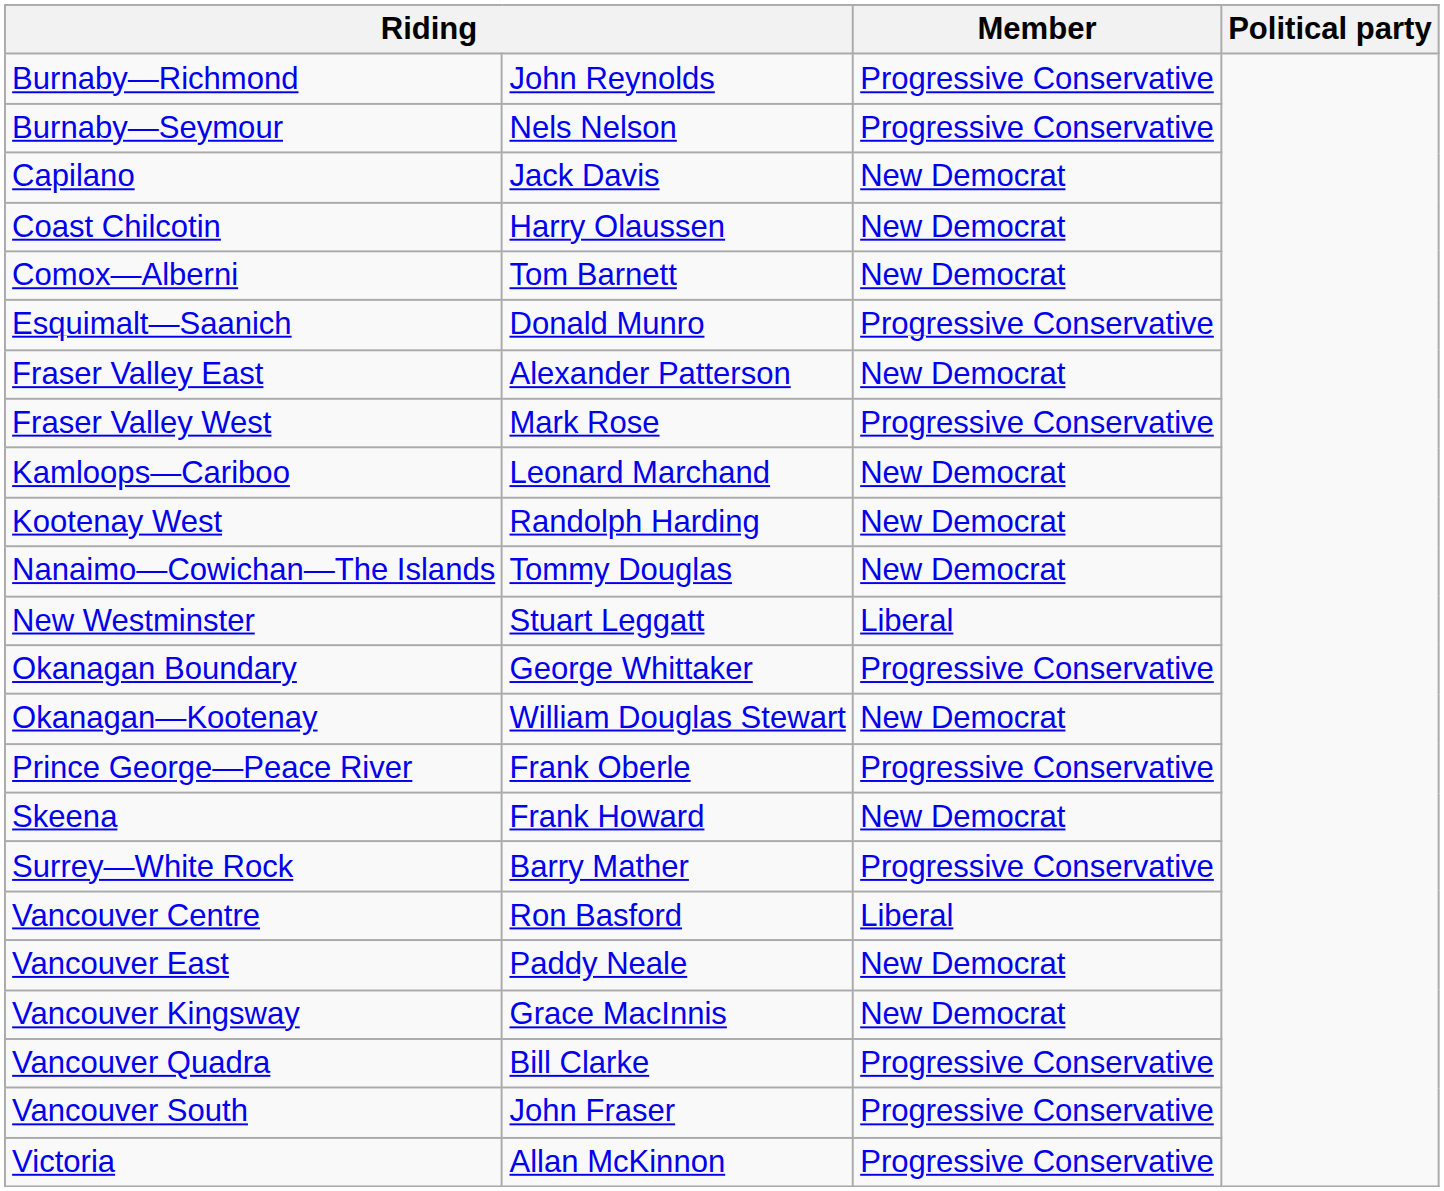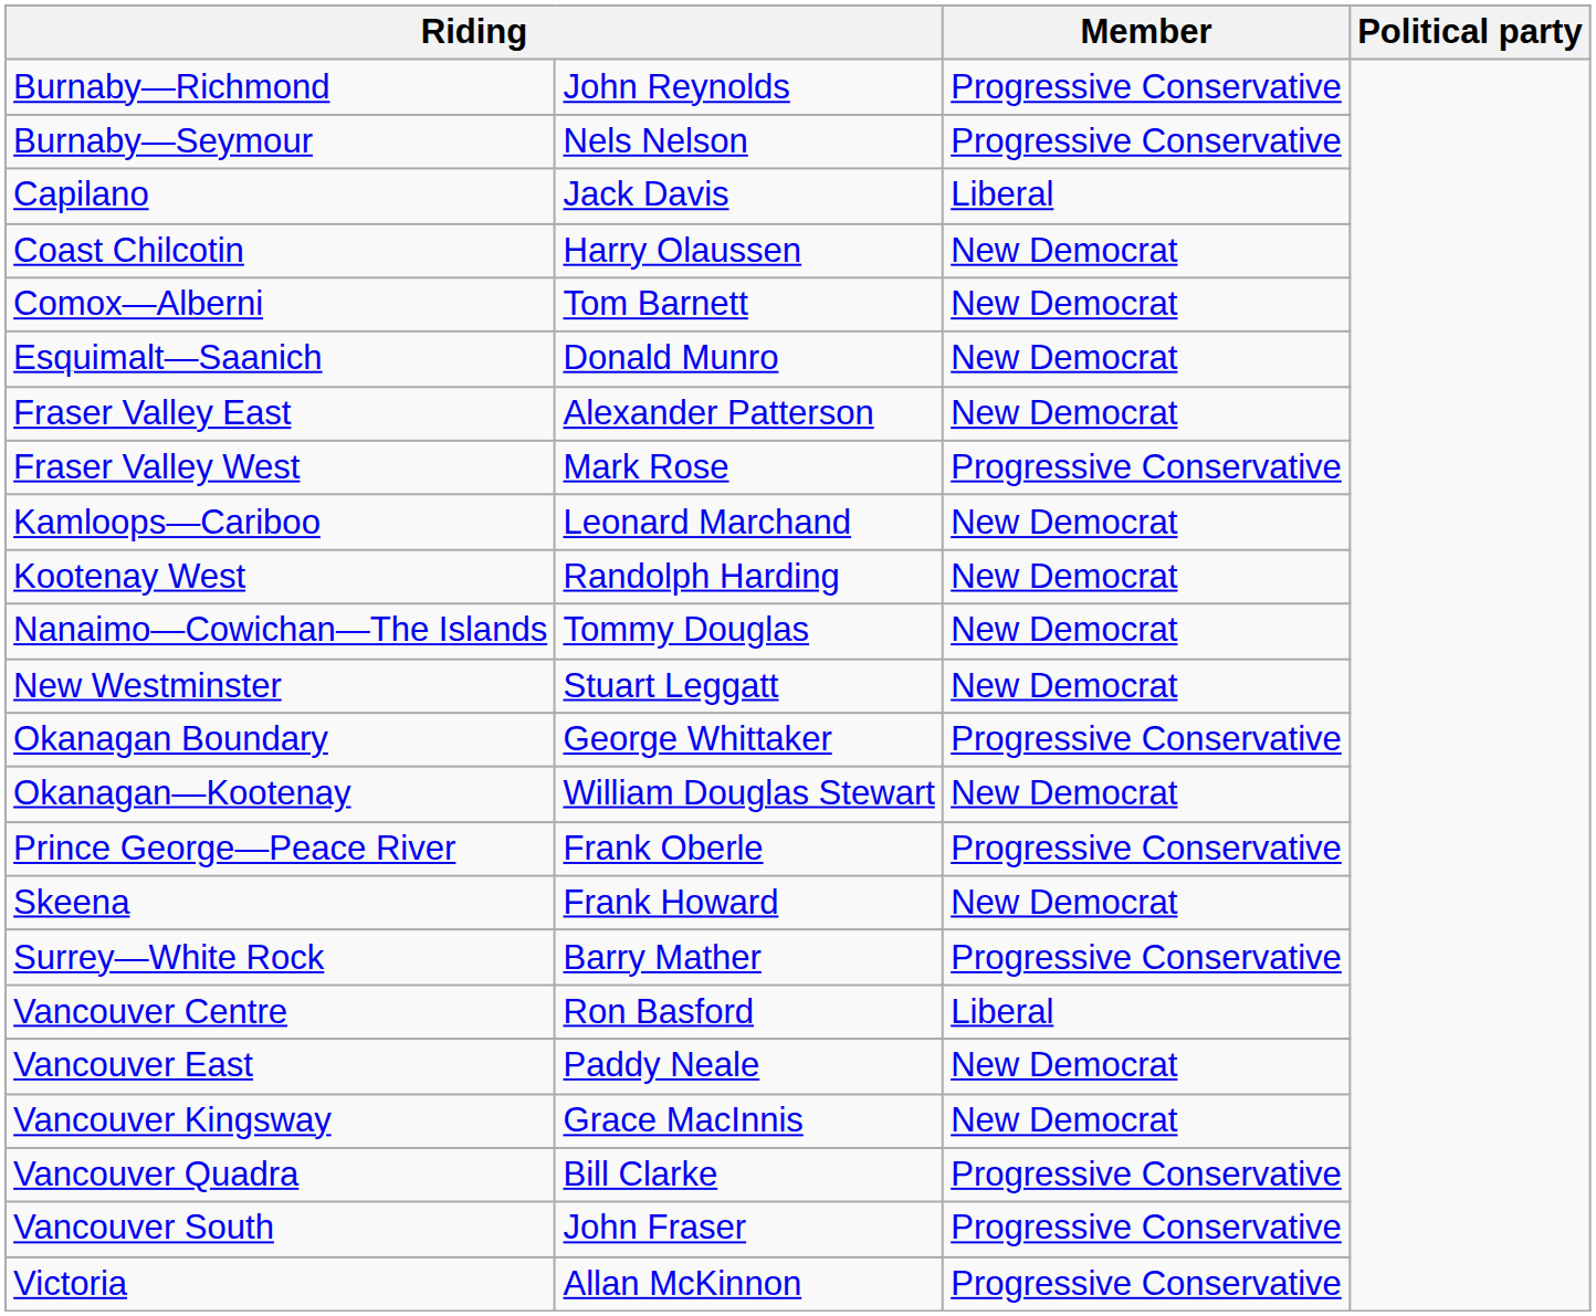 <table class="wikitable">
 <tr>
 <th colspan=2>Riding</th>
 <th>Member</th>
 <th>Political party</th>
 </tr>
 <tr>
 <td><a href='#'>Burnaby—Richmond</a></td>
 <td><a href='#'>John Reynolds</a></td>
 <td><a href='#'>Progressive Conservative</a></td>
 </tr>
 <tr>
 <td><a href='#'>Burnaby—Seymour</a></td>
 <td><a href='#'>Nels Nelson</a></td>
 <td><a href='#'>Progressive Conservative</a></td>
 </tr>
 <tr>
 <td><a href='#'>Capilano</a></td>
 <td><a href='#'>Jack Davis</a></td>
-<td><a href='#'>New Democrat</a></td>
+<td><a href='#'>Liberal</a></td>
 </tr>
 <tr>
 <td><a href='#'>Coast Chilcotin</a></td>
 <td><a href='#'>Harry Olaussen</a></td>
 <td><a href='#'>New Democrat</a></td>
 </tr>
 <tr>
 <td><a href='#'>Comox—Alberni</a></td>
 <td><a href='#'>Tom Barnett</a></td>
 <td><a href='#'>New Democrat</a></td>
 </tr>
 <tr>
 <td><a href='#'>Esquimalt—Saanich</a></td>
 <td><a href='#'>Donald Munro</a></td>
-<td><a href='#'>Progressive Conservative</a></td>
+<td><a href='#'>New Democrat</a></td>
 </tr>
 <tr>
 <td><a href='#'>Fraser Valley East</a></td>
 <td><a href='#'>Alexander Patterson</a></td>
 <td><a href='#'>New Democrat</a></td>
 </tr>
 <tr>
 <td><a href='#'>Fraser Valley West</a></td>
 <td><a href='#'>Mark Rose</a></td>
 <td><a href='#'>Progressive Conservative</a></td>
 </tr>
 <tr>
 <td><a href='#'>Kamloops—Cariboo</a></td>
 <td><a href='#'>Leonard Marchand</a></td>
 <td><a href='#'>New Democrat</a></td>
 </tr>
 <tr>
 <td><a href='#'>Kootenay West</a></td>
 <td><a href='#'>Randolph Harding</a></td>
 <td><a href='#'>New Democrat</a></td>
 </tr>
 <tr>
 <td><a href='#'>Nanaimo—Cowichan—The Islands</a></td>
 <td><a href='#'>Tommy Douglas</a></td>
 <td><a href='#'>New Democrat</a></td>
 </tr>
 <tr>
 <td><a href='#'>New Westminster</a></td>
 <td><a href='#'>Stuart Leggatt</a></td>
-<td><a href='#'>Liberal</a></td>
+<td><a href='#'>New Democrat</a></td>
 </tr>
 <tr>
 <td><a href='#'>Okanagan Boundary</a></td>
 <td><a href='#'>George Whittaker</a></td>
 <td><a href='#'>Progressive Conservative</a></td>
 </tr>
 <tr>
 <td><a href='#'>Okanagan—Kootenay</a></td>
 <td><a href='#'>William Douglas Stewart</a></td>
 <td><a href='#'>New Democrat</a></td>
 </tr>
 <tr>
 <td><a href='#'>Prince George—Peace River</a></td>
 <td><a href='#'>Frank Oberle</a></td>
 <td><a href='#'>Progressive Conservative</a></td>
 </tr>
 <tr>
 <td><a href='#'>Skeena</a></td>
 <td><a href='#'>Frank Howard</a></td>
 <td><a href='#'>New Democrat</a></td>
 </tr>
 <tr>
 <td><a href='#'>Surrey—White Rock</a></td>
 <td><a href='#'>Barry Mather</a></td>
 <td><a href='#'>Progressive Conservative</a></td>
 </tr>
 <tr>
 <td><a href='#'>Vancouver Centre</a></td>
 <td><a href='#'>Ron Basford</a></td>
 <td><a href='#'>Liberal</a></td>
 </tr>
 <tr>
 <td><a href='#'>Vancouver East</a></td>
 <td><a href='#'>Paddy Neale</a></td>
 <td><a href='#'>New Democrat</a></td>
 </tr>
 <tr>
 <td><a href='#'>Vancouver Kingsway</a></td>
 <td><a href='#'>Grace MacInnis</a></td>
 <td><a href='#'>New Democrat</a></td>
 </tr>
 <tr>
 <td><a href='#'>Vancouver Quadra</a></td>
 <td><a href='#'>Bill Clarke</a></td>
 <td><a href='#'>Progressive Conservative</a></td>
 </tr>
 <tr>
 <td><a href='#'>Vancouver South</a></td>
 <td><a href='#'>John Fraser</a></td>
 <td><a href='#'>Progressive Conservative</a></td>
 </tr>
 <tr>
 <td><a href='#'>Victoria</a></td>
 <td><a href='#'>Allan McKinnon</a></td>
 <td><a href='#'>Progressive Conservative</a></td>
 </tr>
 </table>
